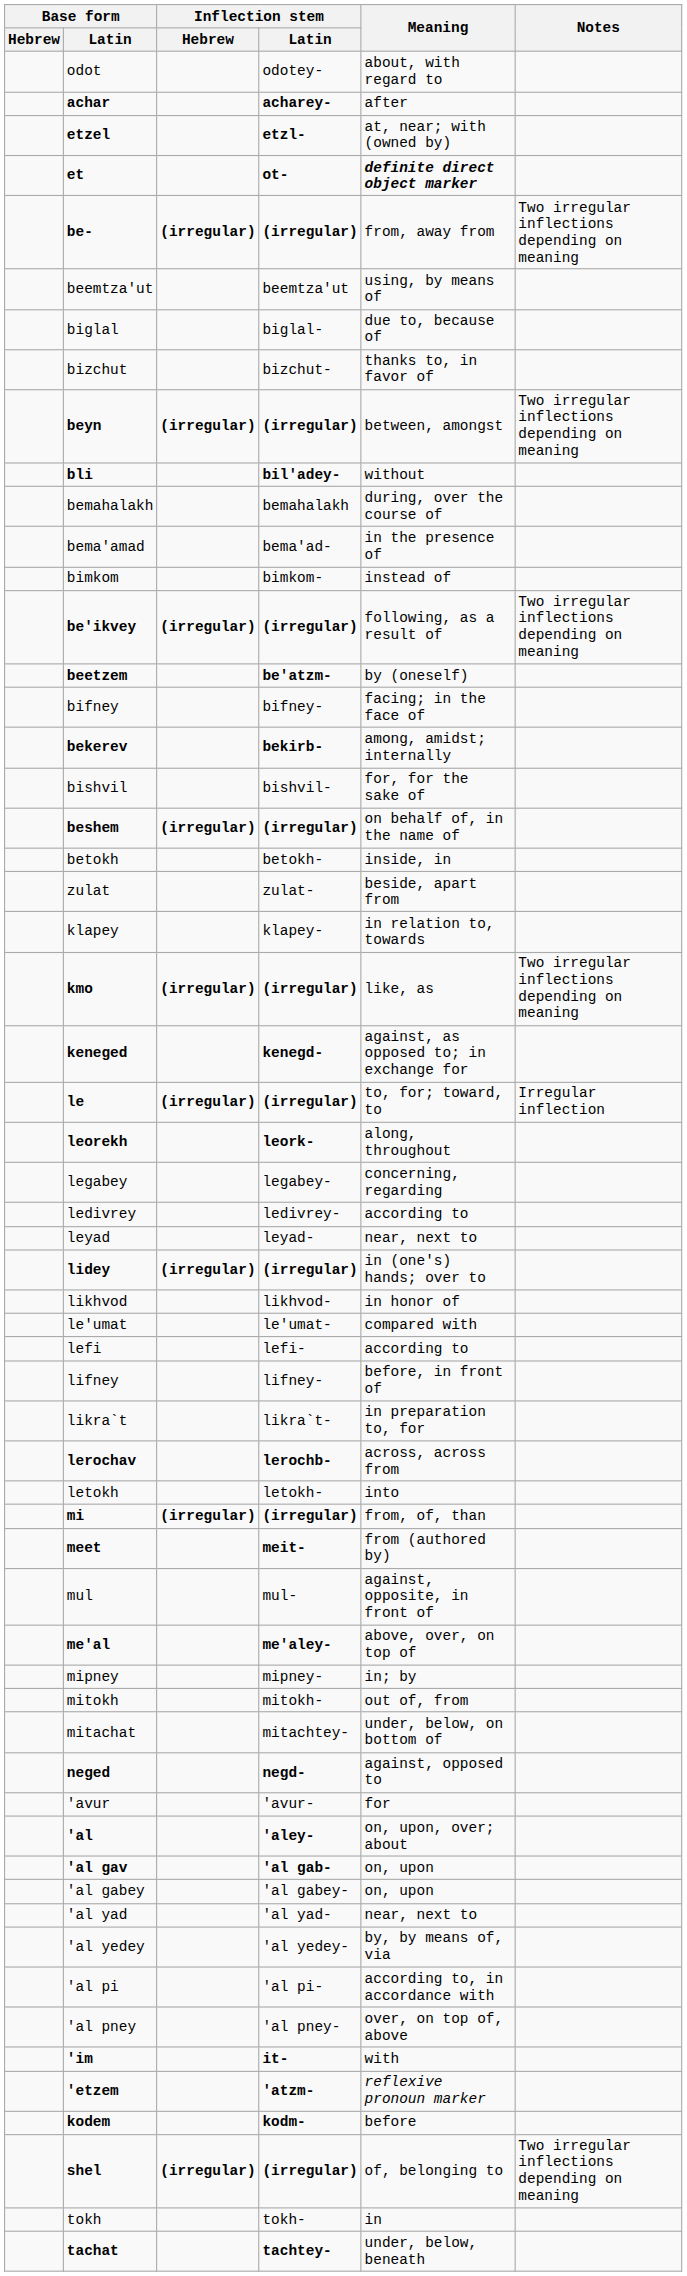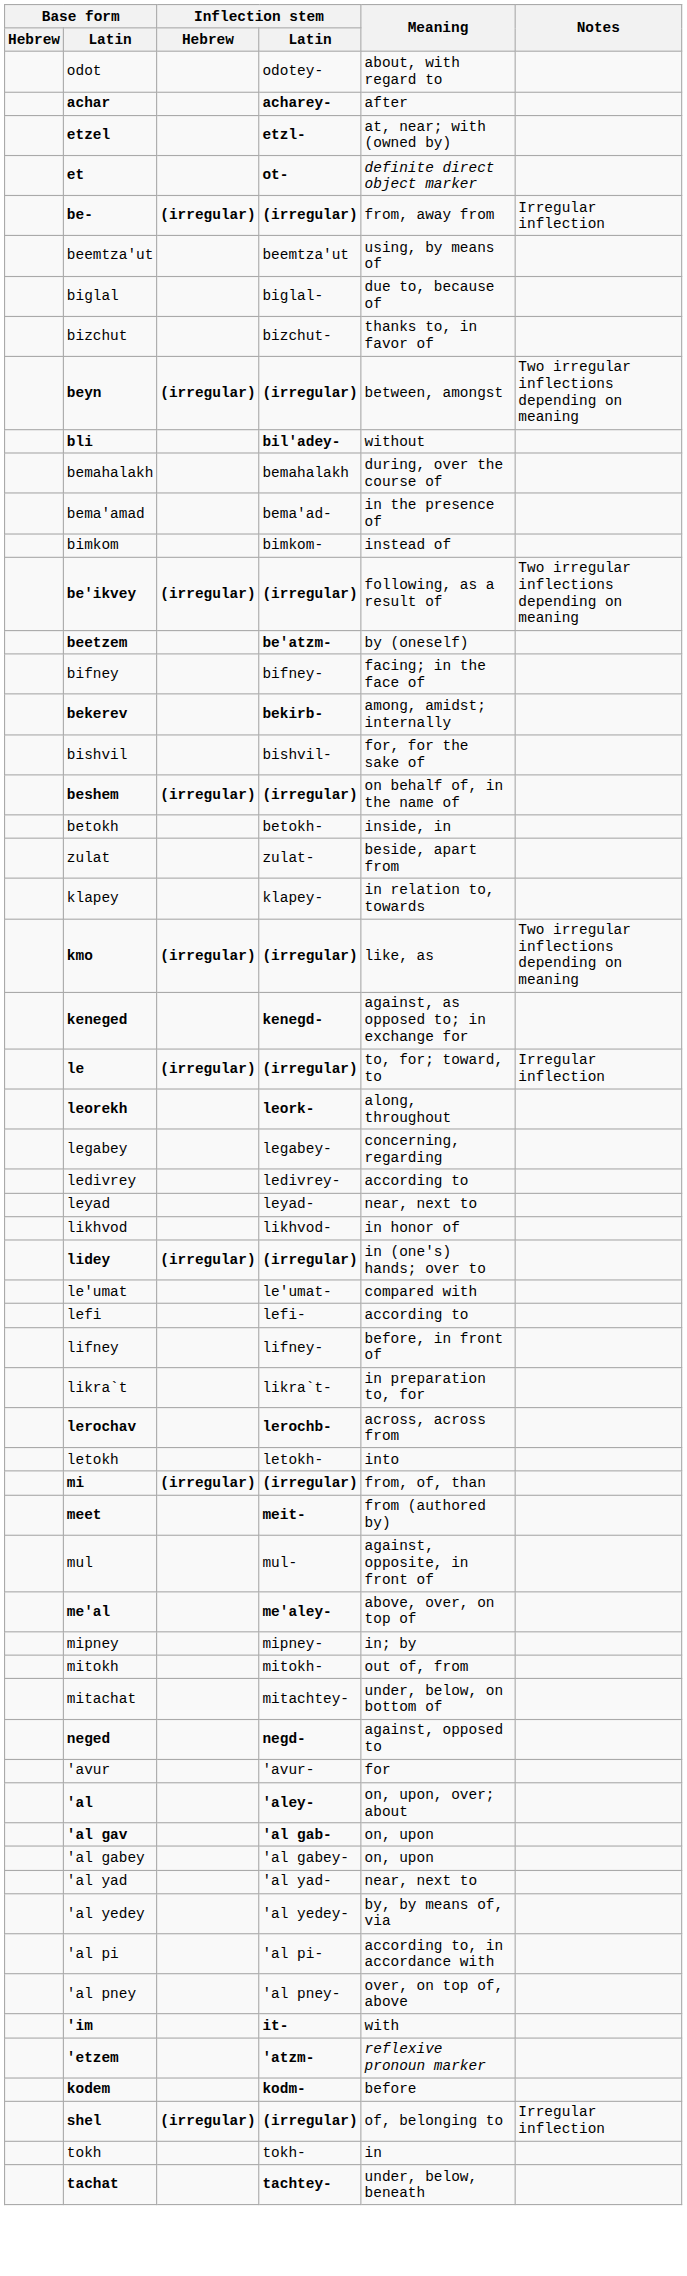 <table class="wikitable sortable mw-collapsible mw-collapsed">
 <tr>
 <th colspan="2">Base form</th>
 <th colspan="2">Inflection stem</th>
 <th rowspan="2">Meaning</th>
 <th rowspan="2">Notes</th>
 </tr>
 <tr>
 <th>Hebrew</th>
 <th>Latin</th>
 <th>Hebrew</th>
 <th>Latin</th>
 </tr>
 <tr>
 <td></td>
 <td>odot</td>
 <td></td>
 <td>odotey-</td>
 <td>about, with regard to</td>
 <td></td>
 </tr>
 <tr>
 <td></td>
 <td><strong>achar</strong></td>
 <td></td>
 <td><strong>acharey-</strong></td>
 <td>after</td>
 <td></td>
 </tr>
 <tr>
 <td></td>
 <td><strong>etzel</strong></td>
 <td></td>
 <td><strong>etzl-</strong></td>
 <td>at, near; with (owned by)</td>
 <td></td>
 </tr>
 <tr>
 <td></td>
 <td><strong>et</strong></td>
 <td></td>
 <td><strong>ot-</strong></td>
-<td><strong><em>definite direct object marker</em></strong></td>
+<td><em>definite direct object marker</em></td>
 <td></td>
 </tr>
 <tr>
 <td><strong></strong></td>
 <td><strong>be-</strong></td>
 <td><strong>(irregular)</strong></td>
 <td><strong>(irregular)</strong></td>
 <td>from, away from</td>
-<td>Two irregular inflections depending on meaning</td>
+<td>Irregular inflection</td>
 </tr>
 <tr>
 <td></td>
 <td>beemtza'ut</td>
 <td></td>
 <td>beemtza'ut</td>
 <td>using, by means of</td>
 <td></td>
 </tr>
 <tr>
 <td></td>
 <td>biglal</td>
 <td></td>
 <td>biglal-</td>
 <td>due to, because of</td>
 <td></td>
 </tr>
 <tr>
 <td></td>
 <td>bizchut</td>
 <td></td>
 <td>bizchut-</td>
 <td>thanks to, in favor of</td>
 <td></td>
 </tr>
 <tr>
 <td></td>
 <td><strong>beyn</strong></td>
 <td><strong>(irregular)</strong></td>
 <td><strong>(irregular)</strong></td>
 <td>between, amongst</td>
 <td>Two irregular inflections depending on meaning</td>
 </tr>
 <tr>
 <td></td>
 <td><strong>bli</strong></td>
 <td></td>
 <td><strong>bil'adey-</strong></td>
 <td>without</td>
 <td></td>
 </tr>
 <tr>
 <td></td>
 <td>bemahalakh</td>
 <td></td>
 <td>bemahalakh</td>
 <td>during, over the course of</td>
 <td></td>
 </tr>
 <tr>
 <td></td>
 <td>bema'amad</td>
 <td></td>
 <td>bema'ad-</td>
 <td>in the presence of</td>
 <td></td>
 </tr>
 <tr>
 <td></td>
 <td>bimkom</td>
 <td></td>
 <td>bimkom-</td>
 <td>instead of</td>
 <td></td>
 </tr>
 <tr>
 <td></td>
 <td><strong>be'ikvey</strong></td>
 <td><strong>(irregular)</strong></td>
 <td><strong>(irregular)</strong></td>
 <td>following, as a result of</td>
 <td>Two irregular inflections depending on meaning</td>
 </tr>
 <tr>
 <td></td>
 <td><strong>beetzem</strong></td>
 <td></td>
 <td><strong>be'atzm-</strong></td>
 <td>by (oneself)</td>
 <td></td>
 </tr>
 <tr>
 <td></td>
 <td>bifney</td>
 <td></td>
 <td>bifney-</td>
 <td>facing; in the face of</td>
 <td></td>
 </tr>
 <tr>
 <td></td>
 <td><strong>bekerev</strong></td>
 <td></td>
 <td><strong>bekirb-</strong></td>
 <td>among, amidst; internally</td>
 <td></td>
 </tr>
 <tr>
 <td></td>
 <td>bishvil</td>
 <td></td>
 <td>bishvil-</td>
 <td>for, for the sake of</td>
 <td></td>
 </tr>
 <tr>
 <td></td>
 <td><strong>beshem</strong></td>
 <td><strong>(irregular)</strong></td>
 <td><strong>(irregular)</strong></td>
 <td>on behalf of, in the name of</td>
 <td></td>
 </tr>
 <tr>
 <td></td>
 <td>betokh</td>
 <td></td>
 <td>betokh-</td>
 <td>inside, in</td>
 <td></td>
 </tr>
 <tr>
 <td></td>
 <td>zulat</td>
 <td></td>
 <td>zulat-</td>
 <td>beside, apart from</td>
 <td></td>
 </tr>
 <tr>
 <td></td>
 <td>klapey</td>
 <td></td>
 <td>klapey-</td>
 <td>in relation to, towards</td>
 <td></td>
 </tr>
 <tr>
 <td></td>
 <td><strong>kmo</strong></td>
 <td><strong>(irregular)</strong></td>
 <td><strong>(irregular)</strong></td>
 <td>like, as</td>
 <td>Two irregular inflections depending on meaning</td>
 </tr>
 <tr>
 <td></td>
 <td><strong>keneged</strong></td>
 <td></td>
 <td><strong>kenegd-</strong></td>
 <td>against, as opposed to; in exchange for</td>
 <td></td>
 </tr>
 <tr>
 <td></td>
 <td><strong>le</strong></td>
 <td><strong>(irregular)</strong></td>
 <td><strong>(irregular)</strong></td>
 <td>to, for; toward, to</td>
 <td>Irregular inflection</td>
 </tr>
 <tr>
 <td></td>
 <td><strong>leorekh</strong></td>
 <td></td>
 <td><strong>leork-</strong></td>
 <td>along, throughout</td>
 <td></td>
 </tr>
 <tr>
 <td></td>
 <td>legabey</td>
 <td></td>
 <td>legabey-</td>
 <td>concerning, regarding</td>
 <td></td>
 </tr>
 <tr>
 <td></td>
 <td>ledivrey</td>
 <td></td>
 <td>ledivrey-</td>
 <td>according to</td>
 <td></td>
 </tr>
 <tr>
 <td></td>
 <td>leyad</td>
 <td></td>
 <td>leyad-</td>
 <td>near, next to</td>
 <td></td>
 </tr>
 <tr>
 <td></td>
+<td>likhvod</td>
+<td></td>
+<td>likhvod-</td>
+<td>in honor of</td>
+<td></td>
+</tr>
+<tr>
+<td></td>
 <td><strong>lidey</strong></td>
 <td><strong>(irregular)</strong></td>
 <td><strong>(irregular)</strong></td>
 <td>in (one's) hands; over to</td>
-<td></td>
-</tr>
-<tr>
-<td></td>
-<td>likhvod</td>
-<td></td>
-<td>likhvod-</td>
-<td>in honor of</td>
 <td></td>
 </tr>
 <tr>
 <td></td>
 <td>le'umat</td>
 <td></td>
 <td>le'umat-</td>
 <td>compared with</td>
 <td></td>
 </tr>
 <tr>
 <td></td>
 <td>lefi</td>
 <td></td>
 <td>lefi-</td>
 <td>according to</td>
 <td></td>
 </tr>
 <tr>
 <td></td>
 <td>lifney</td>
 <td></td>
 <td>lifney-</td>
 <td>before, in front of</td>
 <td></td>
 </tr>
 <tr>
 <td></td>
 <td>likra`t</td>
 <td></td>
 <td>likra`t-</td>
 <td>in preparation to, for</td>
 <td></td>
 </tr>
 <tr>
 <td></td>
 <td><strong>lerochav</strong></td>
 <td></td>
 <td><strong>lerochb-</strong></td>
 <td>across, across from</td>
 <td></td>
 </tr>
 <tr>
 <td></td>
 <td>letokh</td>
 <td></td>
 <td>letokh-</td>
 <td>into</td>
 <td></td>
 </tr>
 <tr>
 <td></td>
 <td><strong>mi</strong></td>
 <td><strong>(irregular)</strong></td>
 <td><strong>(irregular)</strong></td>
 <td>from, of, than</td>
 <td></td>
 </tr>
 <tr>
 <td></td>
 <td><strong>meet</strong></td>
 <td></td>
 <td><strong>meit-</strong></td>
 <td>from (authored by)</td>
 <td></td>
 </tr>
 <tr>
 <td></td>
 <td>mul</td>
 <td></td>
 <td>mul-</td>
 <td>against, opposite, in front of</td>
 <td></td>
 </tr>
 <tr>
 <td></td>
 <td><strong>me'al</strong></td>
 <td></td>
 <td><strong>me'aley-</strong></td>
 <td>above, over, on top of</td>
 <td></td>
 </tr>
 <tr>
 <td></td>
 <td>mipney</td>
 <td></td>
 <td>mipney-</td>
 <td>in; by</td>
 <td></td>
 </tr>
 <tr>
 <td></td>
 <td>mitokh</td>
 <td></td>
 <td>mitokh-</td>
 <td>out of, from</td>
 <td></td>
 </tr>
 <tr>
 <td></td>
 <td>mitachat</td>
 <td></td>
 <td>mitachtey-</td>
 <td>under, below, on bottom of</td>
 <td></td>
 </tr>
 <tr>
 <td></td>
 <td><strong>neged</strong></td>
 <td></td>
 <td><strong>negd-</strong></td>
 <td>against, opposed to</td>
 <td></td>
 </tr>
 <tr>
 <td></td>
 <td>'avur</td>
 <td></td>
 <td>'avur-</td>
 <td>for</td>
 <td></td>
 </tr>
 <tr>
 <td></td>
 <td><strong>'al</strong></td>
 <td></td>
 <td><strong>'aley-</strong></td>
 <td>on, upon, over; about</td>
 <td></td>
 </tr>
 <tr>
 <td></td>
 <td><strong>'al gav</strong></td>
 <td></td>
 <td><strong>'al gab-</strong></td>
 <td>on, upon</td>
 <td></td>
 </tr>
 <tr>
 <td></td>
 <td>'al gabey</td>
 <td></td>
 <td>'al gabey-</td>
 <td>on, upon</td>
 <td></td>
 </tr>
 <tr>
 <td></td>
 <td>'al yad</td>
 <td></td>
 <td>'al yad-</td>
 <td>near, next to</td>
 <td></td>
 </tr>
 <tr>
 <td></td>
 <td>'al yedey</td>
 <td></td>
 <td>'al yedey-</td>
 <td>by, by means of, via</td>
 <td></td>
 </tr>
 <tr>
 <td></td>
 <td>'al pi</td>
 <td></td>
 <td>'al pi-</td>
 <td>according to, in accordance with</td>
 <td></td>
 </tr>
 <tr>
 <td></td>
 <td>'al pney</td>
 <td></td>
 <td>'al pney-</td>
 <td>over, on top of, above</td>
 <td></td>
 </tr>
 <tr>
 <td></td>
 <td><strong>'im</strong></td>
 <td></td>
 <td><strong>it-</strong></td>
 <td>with</td>
 <td></td>
 </tr>
 <tr>
 <td></td>
 <td><strong>'etzem</strong></td>
 <td></td>
 <td><strong>'atzm-</strong></td>
 <td><em>reflexive pronoun marker</em></td>
 <td></td>
 </tr>
 <tr>
 <td></td>
 <td><strong>kodem</strong></td>
 <td></td>
 <td><strong>kodm-</strong></td>
 <td>before</td>
 <td></td>
 </tr>
 <tr>
 <td></td>
 <td><strong>shel</strong></td>
 <td><strong>(irregular)</strong></td>
 <td><strong>(irregular)</strong></td>
 <td>of, belonging to</td>
-<td>Two irregular inflections depending on meaning</td>
+<td>Irregular inflection</td>
 </tr>
 <tr>
 <td></td>
 <td>tokh</td>
 <td></td>
 <td>tokh-</td>
 <td>in</td>
 <td></td>
 </tr>
 <tr>
 <td></td>
 <td><strong>tachat</strong></td>
 <td></td>
 <td><strong>tachtey-</strong></td>
 <td>under, below, beneath</td>
 <td></td>
 </tr>
 </table>
